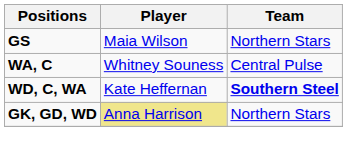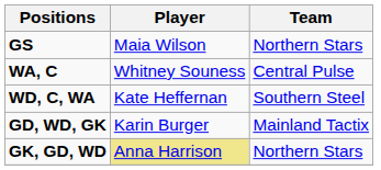 <table class="wikitable collapsible">
 <tr>
 <th>Positions</th>
 <th>Player</th>
 <th>Team</th>
 </tr>
 <tr>
 <td><strong>GS</strong></td>
 <td><a href='#'>Maia Wilson</a></td>
 <td><a href='#'>Northern Stars</a></td>
 </tr>
 <tr>
 <td><strong>WA, C</strong></td>
 <td><a href='#'>Whitney Souness</a></td>
 <td><a href='#'>Central Pulse</a></td>
 </tr>
 <tr>
 <td><strong>WD, C, WA</strong></td>
 <td><a href='#'>Kate Heffernan</a></td>
-<td><strong><a href='#'>Southern Steel</a></strong></td>
+<td><a href='#'>Southern Steel</a></td>
+</tr>
+<tr>
+<td><strong>GD, WD, GK</strong></td>
+<td><a href='#'>Karin Burger</a></td>
+<td><a href='#'>Mainland Tactix</a></td>
 </tr>
 <tr>
 <td><strong>GK, GD, WD</strong></td>
 <td style="background: khaki;"><a href='#'>Anna Harrison</a></td>
 <td><a href='#'>Northern Stars</a></td>
 </tr>
 <tr>
 </tr>
 </table>
